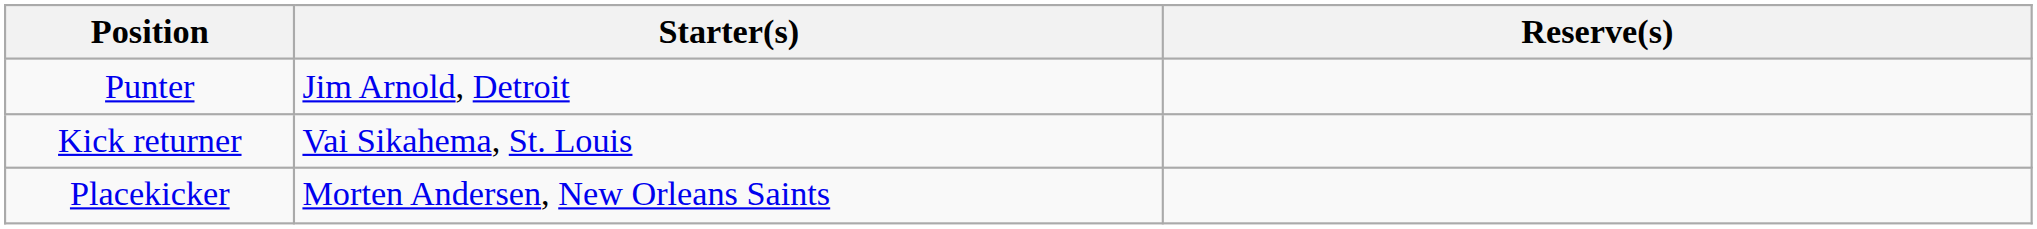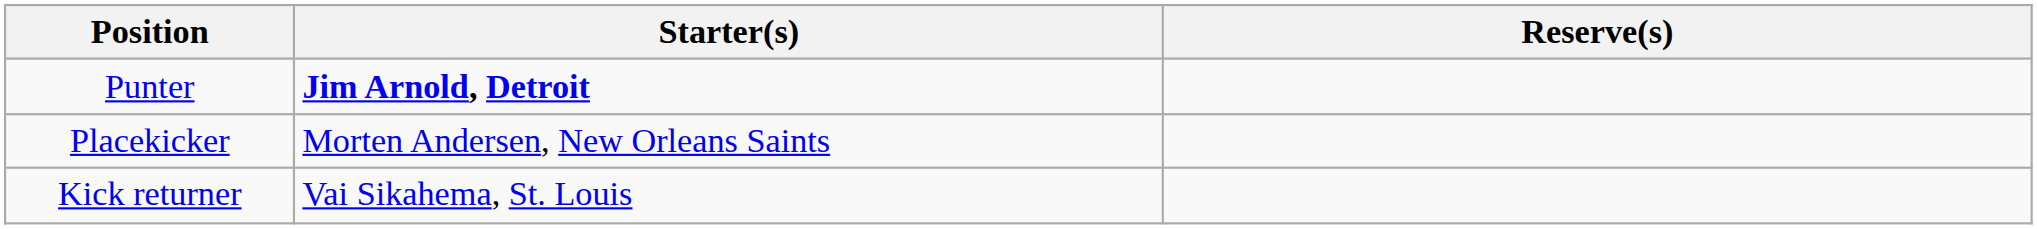 <table class="wikitable" width=75%>
 <tr>
 <th width=10%>Position</th>
 <th width=30%>Starter(s)</th>
 <th width=30%>Reserve(s)</th>
 </tr>
 <tr>
 <td align=center><a href='#'>Punter</a></td>
-<td> <a href='#'>Jim Arnold</a>, <a href='#'>Detroit</a></td>
+<td><strong> <a href='#'>Jim Arnold</a>, <a href='#'>Detroit</a></strong></td>
+<td></td>
+</tr>
+<tr>
+<td align=center><a href='#'>Placekicker</a></td>
+<td> <a href='#'>Morten Andersen</a>, <a href='#'>New Orleans Saints</a></td>
 <td></td>
 </tr>
 <tr>
 <td align=center><a href='#'>Kick returner</a></td>
 <td> <a href='#'>Vai Sikahema</a>, <a href='#'>St. Louis</a></td>
 <td></td>
 </tr>
-<tr>
-<td align=center><a href='#'>Placekicker</a></td>
-<td> <a href='#'>Morten Andersen</a>, <a href='#'>New Orleans Saints</a></td>
-<td></td>
-</tr>
 </table>
